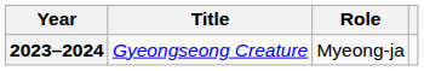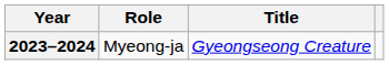 <table class="wikitable plainrowheaders">
 <tr>
 <th scope="col">Year</th>
+<th scope="col">Role</th>
 <th scope="col">Title</th>
-<th scope="col">Role</th>
 <th scope="col" class="unsortable"></th>
 </tr>
 <tr>
 <th scope="row">2023–2024</th>
+<td>Myeong-ja</td>
 <td><em><a href='#'>Gyeongseong Creature</a></em></td>
-<td>Myeong-ja</td>
 <td style="text-align:center"></td>
 </tr>
 </table>
